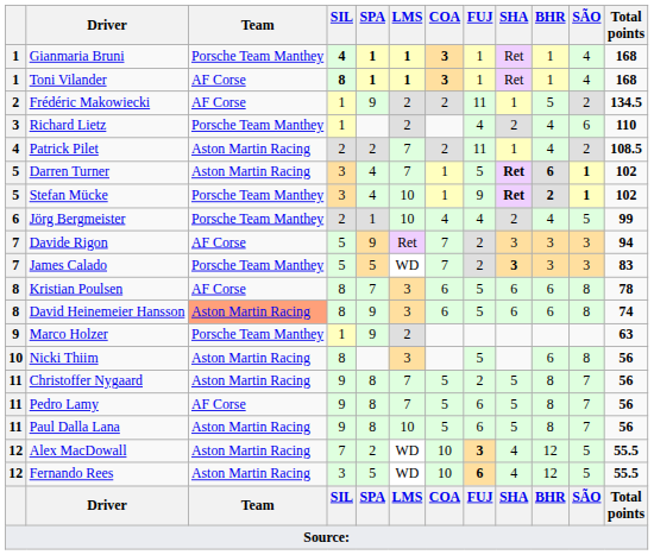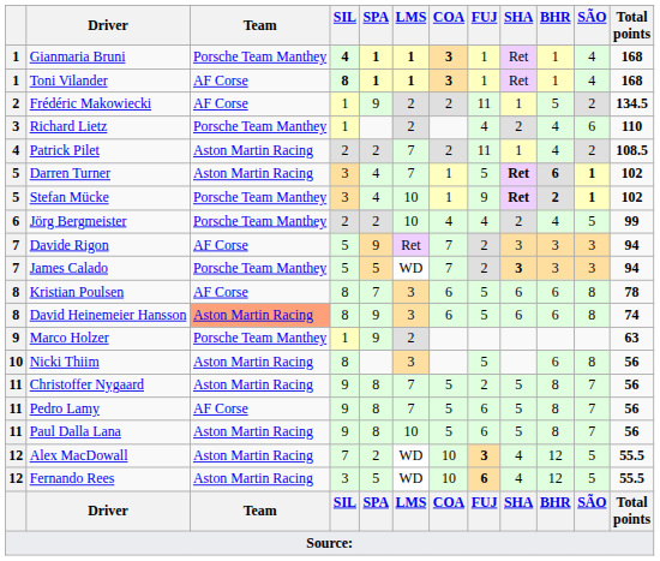 <table class="wikitable" style="font-size: 85%; text-align:center">
 <tr valign="top">
 <th valign=middle></th>
 <th valign=middle>Driver</th>
 <th valign=middle>Team</th>
 <th><a href='#'>SIL</a><br></th>
 <th><a href='#'>SPA</a><br></th>
 <th><a href='#'>LMS</a><br></th>
 <th><a href='#'>COA</a><br></th>
 <th><a href='#'>FUJ</a><br></th>
 <th><a href='#'>SHA</a><br></th>
 <th><a href='#'>BHR</a><br></th>
 <th><a href='#'>SÃO</a><br></th>
 <th valign=middle>Total<br>points</th>
 </tr>
 <tr>
 <th>1</th>
 <td align=left> <a href='#'>Gianmaria Bruni</a></td>
 <td align=left> <a href='#'>Porsche Team Manthey</a></td>
 <td style="background:#DFFFDF;"><strong>4</strong></td>
 <td style="background:#FFFFBF;"><strong>1</strong></td>
 <td style="background:#FFFFBF;"><strong>1</strong></td>
 <td style="background:#FFDF9F;"><strong>3</strong></td>
 <td style="background:#FFFFBF;">1</td>
 <td style="background:#EFCFFF;">Ret</td>
 <td style="background:#FFFFBF;">1</td>
 <td style="background:#DFFFDF;">4</td>
 <td><strong>168</strong></td>
 </tr>
 <tr>
 <th>1</th>
 <td align=left> <a href='#'>Toni Vilander</a></td>
 <td align=left> <a href='#'>AF Corse</a></td>
 <td style="background:#DFFFDF;"><strong>8</strong></td>
 <td style="background:#FFFFBF;"><strong>1</strong></td>
 <td style="background:#FFFFBF;"><strong>1</strong></td>
 <td style="background:#FFDF9F;"><strong>3</strong></td>
 <td style="background:#FFFFBF;">1</td>
 <td style="background:#EFCFFF;">Ret</td>
 <td style="background:#FFFFBF;">1</td>
 <td style="background:#DFFFDF;">4</td>
 <td><strong>168</strong></td>
 </tr>
 <tr>
 <th>2</th>
 <td align=left> <a href='#'>Frédéric Makowiecki</a></td>
 <td align=left> <a href='#'>AF Corse</a></td>
 <td style="background:#FFFFBF;">1</td>
 <td style="background:#DFFFDF;">9</td>
 <td style="background:#DFDFDF;">2</td>
 <td style="background:#DFDFDF;">2</td>
 <td style="background:#DFFFDF;">11</td>
 <td style="background:#FFFFBF;">1</td>
 <td style="background:#DFFFDF;">5</td>
 <td style="background:#DFDFDF;">2</td>
 <td><strong>134.5</strong></td>
 </tr>
 <tr>
 <th>3</th>
 <td align=left> <a href='#'>Richard Lietz</a></td>
 <td align=left> <a href='#'>Porsche Team Manthey</a></td>
 <td style="background:#FFFFBF;">1</td>
 <td></td>
 <td style="background:#DFDFDF;">2</td>
 <td></td>
 <td style="background:#DFFFDF;">4</td>
 <td style="background:#DFDFDF;">2</td>
 <td style="background:#DFFFDF;">4</td>
 <td style="background:#DFFFDF;">6</td>
 <td><strong>110</strong></td>
 </tr>
 <tr>
 <th>4</th>
 <td align=left> <a href='#'>Patrick Pilet</a></td>
 <td align=left> <a href='#'>Aston Martin Racing</a></td>
 <td style="background:#DFDFDF;">2</td>
 <td style="background:#DFDFDF;">2</td>
 <td style="background:#DFFFDF;">7</td>
 <td style="background:#DFDFDF;">2</td>
 <td style="background:#DFFFDF;">11</td>
 <td style="background:#FFFFBF;">1</td>
 <td style="background:#DFFFDF;">4</td>
 <td style="background:#DFDFDF;">2</td>
 <td><strong>108.5</strong></td>
 </tr>
 <tr>
 <th>5</th>
 <td align=left> <a href='#'>Darren Turner</a></td>
 <td align=left> <a href='#'>Aston Martin Racing</a></td>
 <td style="background:#FFDF9F;">3</td>
 <td style="background:#DFFFDF;">4</td>
 <td style="background:#DFFFDF;">7</td>
 <td style="background:#FFFFBF;">1</td>
 <td style="background:#DFFFDF;">5</td>
 <td style="background:#EFCFFF;"><strong>Ret</strong></td>
 <td style="background:#DFDFDF;"><strong>6</strong></td>
 <td style="background:#FFFFBF;"><strong>1</strong></td>
 <td><strong>102</strong></td>
 </tr>
 <tr>
 <th>5</th>
 <td align=left> <a href='#'>Stefan Mücke</a></td>
 <td align=left> <a href='#'>Porsche Team Manthey</a></td>
 <td style="background:#FFDF9F;">3</td>
 <td style="background:#DFFFDF;">4</td>
 <td style="background:#DFFFDF;">10</td>
 <td style="background:#FFFFBF;">1</td>
 <td style="background:#DFFFDF;">9</td>
 <td style="background:#EFCFFF;"><strong>Ret</strong></td>
 <td style="background:#DFDFDF;"><strong>2</strong></td>
 <td style="background:#FFFFBF;"><strong>1</strong></td>
 <td><strong>102</strong></td>
 </tr>
 <tr>
 <th>6</th>
 <td align=left> <a href='#'>Jörg Bergmeister</a></td>
 <td align=left> <a href='#'>Porsche Team Manthey</a></td>
 <td style="background:#DFDFDF;">2</td>
-<td style="background:#DFDFDF;">1</td>
+<td style="background:#DFDFDF;">2</td>
 <td style="background:#DFFFDF;">10</td>
 <td style="background:#DFFFDF;">4</td>
 <td style="background:#DFFFDF;">4</td>
 <td style="background:#DFDFDF;">2</td>
 <td style="background:#DFFFDF;">4</td>
 <td style="background:#DFFFDF;">5</td>
 <td><strong>99</strong></td>
 </tr>
 <tr>
 <th>7</th>
 <td align=left> <a href='#'>Davide Rigon</a></td>
 <td align=left> <a href='#'>AF Corse</a></td>
 <td style="background:#DFFFDF;">5</td>
 <td style="background:#FFDF9F;">9</td>
 <td style="background:#EFCFFF;">Ret</td>
 <td style="background:#DFFFDF;">7</td>
 <td style="background:#DFDFDF;">2</td>
 <td style="background:#FFDF9F;">3</td>
 <td style="background:#FFDF9F;">3</td>
 <td style="background:#FFDF9F;">3</td>
 <td><strong>94</strong></td>
 </tr>
 <tr>
 <th>7</th>
 <td align=left> <a href='#'>James Calado</a></td>
 <td align=left> <a href='#'>Porsche Team Manthey</a></td>
 <td style="background:#DFFFDF;">5</td>
 <td style="background:#FFDF9F;">5</td>
 <td style="background:#FFFFFF;">WD</td>
 <td style="background:#DFFFDF;">7</td>
 <td style="background:#DFDFDF;">2</td>
 <td style="background:#FFDF9F;"><strong>3</strong></td>
 <td style="background:#FFDF9F;">3</td>
 <td style="background:#FFDF9F;">3</td>
-<td><strong>83</strong></td>
+<td><strong>94</strong></td>
 </tr>
 <tr>
 <th>8</th>
 <td align=left> <a href='#'>Kristian Poulsen</a></td>
 <td align=left> <a href='#'>AF Corse</a></td>
 <td style="background:#DFFFDF;">8</td>
 <td style="background:#DFFFDF;">7</td>
 <td style="background:#FFDF9F;">3</td>
 <td style="background:#DFFFDF;">6</td>
 <td style="background:#DFFFDF;">5</td>
 <td style="background:#DFFFDF;">6</td>
 <td style="background:#DFFFDF;">6</td>
 <td style="background:#DFFFDF;">8</td>
 <td><strong>78</strong></td>
 </tr>
 <tr>
 <th>8</th>
 <td align=left> <a href='#'>David Heinemeier Hansson</a></td>
 <td align=left style="background: lightsalmon;"> <a href='#'>Aston Martin Racing</a></td>
 <td style="background:#DFFFDF;">8</td>
 <td style="background:#DFFFDF;">9</td>
 <td style="background:#FFDF9F;">3</td>
 <td style="background:#DFFFDF;">6</td>
 <td style="background:#DFFFDF;">5</td>
 <td style="background:#DFFFDF;">6</td>
 <td style="background:#DFFFDF;">6</td>
 <td style="background:#DFFFDF;">8</td>
 <td><strong>74</strong></td>
 </tr>
 <tr>
 <th>9</th>
 <td align=left> <a href='#'>Marco Holzer</a></td>
 <td align=left> <a href='#'>Porsche Team Manthey</a></td>
 <td style="background:#FFFFBF;">1</td>
 <td style="background:#DFFFDF;">9</td>
 <td style="background:#DFDFDF;">2</td>
 <td></td>
 <td></td>
 <td></td>
 <td></td>
 <td></td>
 <td><strong>63</strong></td>
 </tr>
 <tr>
 <th>10</th>
 <td align=left> <a href='#'>Nicki Thiim</a></td>
 <td align=left> <a href='#'>Aston Martin Racing</a></td>
 <td style="background:#DFFFDF;">8</td>
 <td></td>
 <td style="background:#FFDF9F;">3</td>
 <td></td>
 <td style="background:#DFFFDF;">5</td>
 <td></td>
 <td style="background:#DFFFDF;">6</td>
 <td style="background:#DFFFDF;">8</td>
 <td><strong>56</strong></td>
 </tr>
 <tr>
 <th>11</th>
 <td align=left> <a href='#'>Christoffer Nygaard</a></td>
 <td align=left> <a href='#'>Aston Martin Racing</a></td>
 <td style="background:#DFFFDF;">9</td>
 <td style="background:#DFFFDF;">8</td>
 <td style="background:#DFFFDF;">7</td>
 <td style="background:#DFFFDF;">5</td>
 <td style="background:#DFFFDF;">2</td>
 <td style="background:#DFFFDF;">5</td>
 <td style="background:#DFFFDF;">8</td>
 <td style="background:#DFFFDF;">7</td>
 <td><strong>56</strong></td>
 </tr>
 <tr>
 <th>11</th>
 <td align=left> <a href='#'>Pedro Lamy</a></td>
 <td align=left> <a href='#'>AF Corse</a></td>
 <td style="background:#DFFFDF;">9</td>
 <td style="background:#DFFFDF;">8</td>
 <td style="background:#DFFFDF;">7</td>
 <td style="background:#DFFFDF;">5</td>
 <td style="background:#DFFFDF;">6</td>
 <td style="background:#DFFFDF;">5</td>
 <td style="background:#DFFFDF;">8</td>
 <td style="background:#DFFFDF;">7</td>
 <td><strong>56</strong></td>
 </tr>
 <tr>
 <th>11</th>
 <td align=left> <a href='#'>Paul Dalla Lana</a></td>
 <td align=left> <a href='#'>Aston Martin Racing</a></td>
 <td style="background:#DFFFDF;">9</td>
 <td style="background:#DFFFDF;">8</td>
 <td style="background:#DFFFDF;">10</td>
 <td style="background:#DFFFDF;">5</td>
 <td style="background:#DFFFDF;">6</td>
 <td style="background:#DFFFDF;">5</td>
 <td style="background:#DFFFDF;">8</td>
 <td style="background:#DFFFDF;">7</td>
 <td><strong>56</strong></td>
 </tr>
 <tr>
 <th>12</th>
 <td align=left> <a href='#'>Alex MacDowall</a></td>
 <td align=left> <a href='#'>Aston Martin Racing</a></td>
 <td style="background:#DFFFDF;">7</td>
 <td style="background:#DFFFDF;">2</td>
 <td style="background:#FFFFFF;">WD</td>
 <td style="background:#DFFFDF;">10</td>
 <td style="background:#FFDF9F;"><strong>3</strong></td>
 <td style="background:#DFFFDF;">4</td>
 <td style="background:#DFFFDF;">12</td>
 <td style="background:#DFFFDF;">5</td>
 <td><strong>55.5</strong></td>
 </tr>
 <tr>
 <th>12</th>
 <td align=left> <a href='#'>Fernando Rees</a></td>
 <td align=left> <a href='#'>Aston Martin Racing</a></td>
 <td style="background:#DFFFDF;">3</td>
 <td style="background:#DFFFDF;">5</td>
 <td style="background:#FFFFFF;">WD</td>
 <td style="background:#DFFFDF;">10</td>
 <td style="background:#FFDF9F;"><strong>6</strong></td>
 <td style="background:#DFFFDF;">4</td>
 <td style="background:#DFFFDF;">12</td>
 <td style="background:#DFFFDF;">5</td>
 <td><strong>55.5</strong><br></td>
 </tr>
 <tr valign="top">
 <th valign=middle></th>
 <th valign=middle>Driver</th>
 <th valign=middle>Team</th>
 <th><a href='#'>SIL</a><br></th>
 <th><a href='#'>SPA</a><br></th>
 <th><a href='#'>LMS</a><br></th>
 <th><a href='#'>COA</a><br></th>
 <th><a href='#'>FUJ</a><br></th>
 <th><a href='#'>SHA</a><br></th>
 <th><a href='#'>BHR</a><br></th>
 <th><a href='#'>SÃO</a><br></th>
 <th valign=middle>Total<br>points</th>
 </tr>
 <tr class="sortbottom">
 <td colspan="12" style="background-color:#EAECF0;text-align:center"><strong>Source:</strong></td>
 </tr>
 </table>
